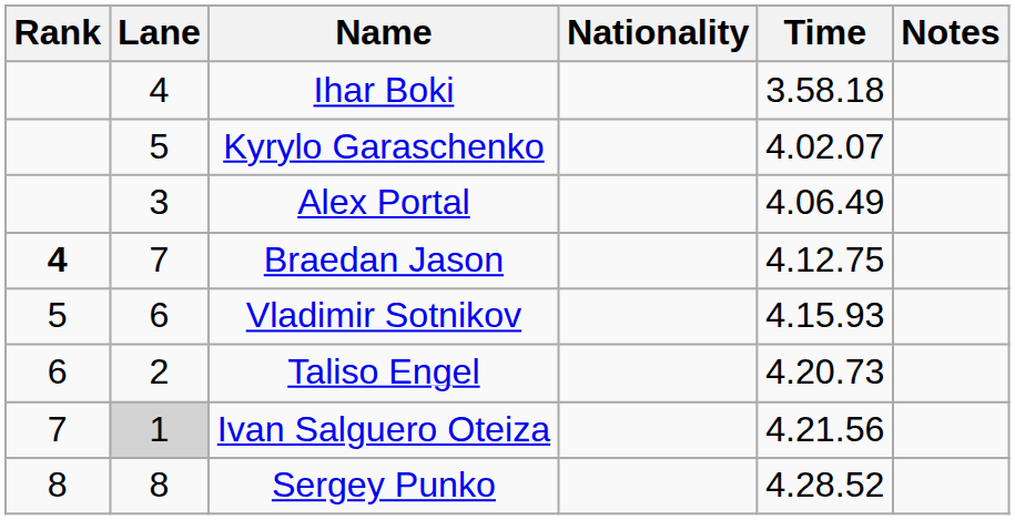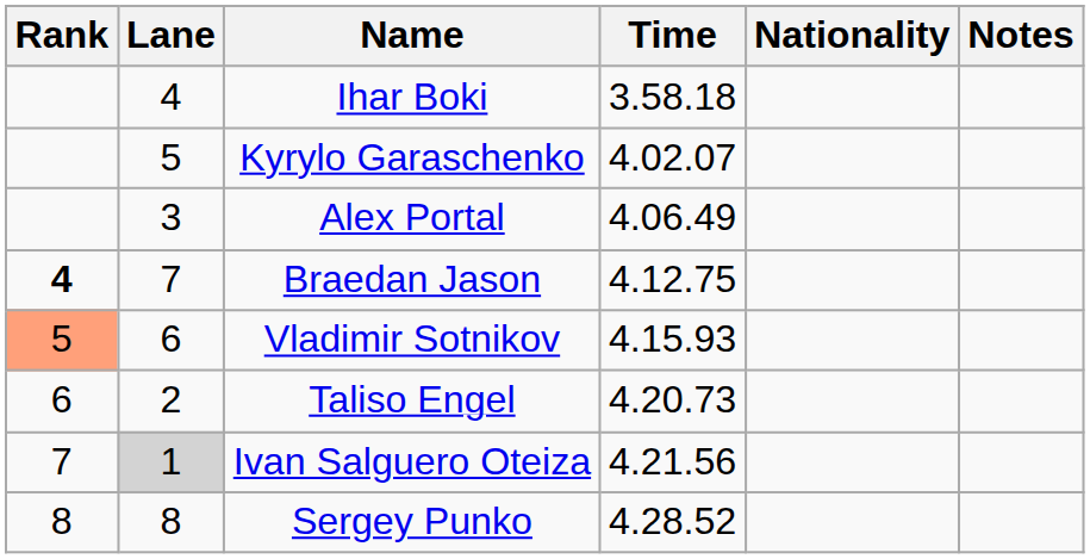 <table class="wikitable sortable" style="text-align:center">
 <tr>
 <th>Rank</th>
 <th>Lane</th>
 <th>Name</th>
+<th>Time</th>
 <th>Nationality</th>
-<th>Time</th>
 <th>Notes</th>
 </tr>
 <tr>
 <td></td>
 <td>4</td>
 <td><a href='#'>Ihar Boki</a></td>
+<td align=left>3.58.18</td>
 <td></td>
-<td align=left>3.58.18</td>
 <td></td>
 </tr>
 <tr>
 <td></td>
 <td>5</td>
 <td><a href='#'>Kyrylo Garaschenko</a></td>
+<td align=left>4.02.07</td>
 <td></td>
-<td align=left>4.02.07</td>
 <td></td>
 </tr>
 <tr>
 <td></td>
 <td>3</td>
 <td><a href='#'>Alex Portal</a></td>
+<td align=left>4.06.49</td>
 <td></td>
-<td align=left>4.06.49</td>
 <td></td>
 </tr>
 <tr>
 <td><strong>4</strong></td>
 <td>7</td>
 <td><a href='#'>Braedan Jason</a></td>
+<td align=left>4.12.75</td>
 <td></td>
-<td align=left>4.12.75</td>
 <td></td>
 </tr>
 <tr>
-<td>5</td>
+<td style="background: lightsalmon;">5</td>
 <td>6</td>
 <td><a href='#'>Vladimir Sotnikov</a></td>
+<td align=left>4.15.93</td>
 <td></td>
-<td align=left>4.15.93</td>
 <td></td>
 </tr>
 <tr>
 <td>6</td>
 <td>2</td>
 <td><a href='#'>Taliso Engel</a></td>
+<td align=left>4.20.73</td>
 <td></td>
-<td align=left>4.20.73</td>
 <td></td>
 </tr>
 <tr>
 <td>7</td>
 <td style="background: lightgrey;">1</td>
 <td><a href='#'>Ivan Salguero Oteiza</a></td>
+<td align=left>4.21.56</td>
 <td></td>
-<td align=left>4.21.56</td>
 <td></td>
 </tr>
 <tr>
 <td>8</td>
 <td>8</td>
 <td><a href='#'>Sergey Punko</a></td>
+<td align=left>4.28.52</td>
 <td></td>
-<td align=left>4.28.52</td>
 <td></td>
 </tr>
 </table>
